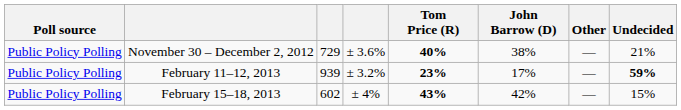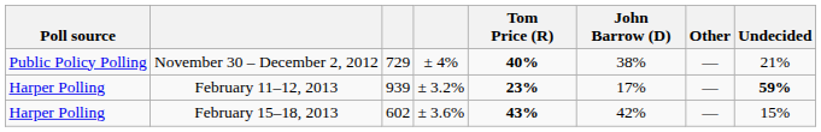 <table class="wikitable" style="text-align:center">
 <tr valign= bottom>
 <th>Poll source</th>
 <th></th>
 <th></th>
 <th></th>
 <th style="width:100px;">Tom<br>Price (R)</th>
 <th style="width:100px;">John<br>Barrow (D)</th>
 <th>Other</th>
 <th>Undecided</th>
 </tr>
 <tr>
 <td align=left><a href='#'>Public Policy Polling</a></td>
 <td>November 30 – December 2, 2012</td>
 <td>729</td>
-<td>± 3.6%</td>
+<td>± 4%</td>
 <td><strong>40%</strong></td>
 <td>38%</td>
 <td>—</td>
 <td>21%</td>
 </tr>
 <tr>
-<td align=left><a href='#'>Public Policy Polling</a></td>
+<td align=left><a href='#'>Harper Polling</a></td>
 <td>February 11–12, 2013</td>
 <td>939</td>
 <td>± 3.2%</td>
 <td><strong>23%</strong></td>
 <td>17%</td>
 <td>—</td>
 <td><strong>59%</strong></td>
 </tr>
 <tr>
-<td align=left><a href='#'>Public Policy Polling</a></td>
+<td align=left><a href='#'>Harper Polling</a></td>
 <td>February 15–18, 2013</td>
 <td>602</td>
-<td>± 4%</td>
+<td>± 3.6%</td>
 <td><strong>43%</strong></td>
 <td>42%</td>
 <td>—</td>
 <td>15%</td>
 </tr>
 </table>
